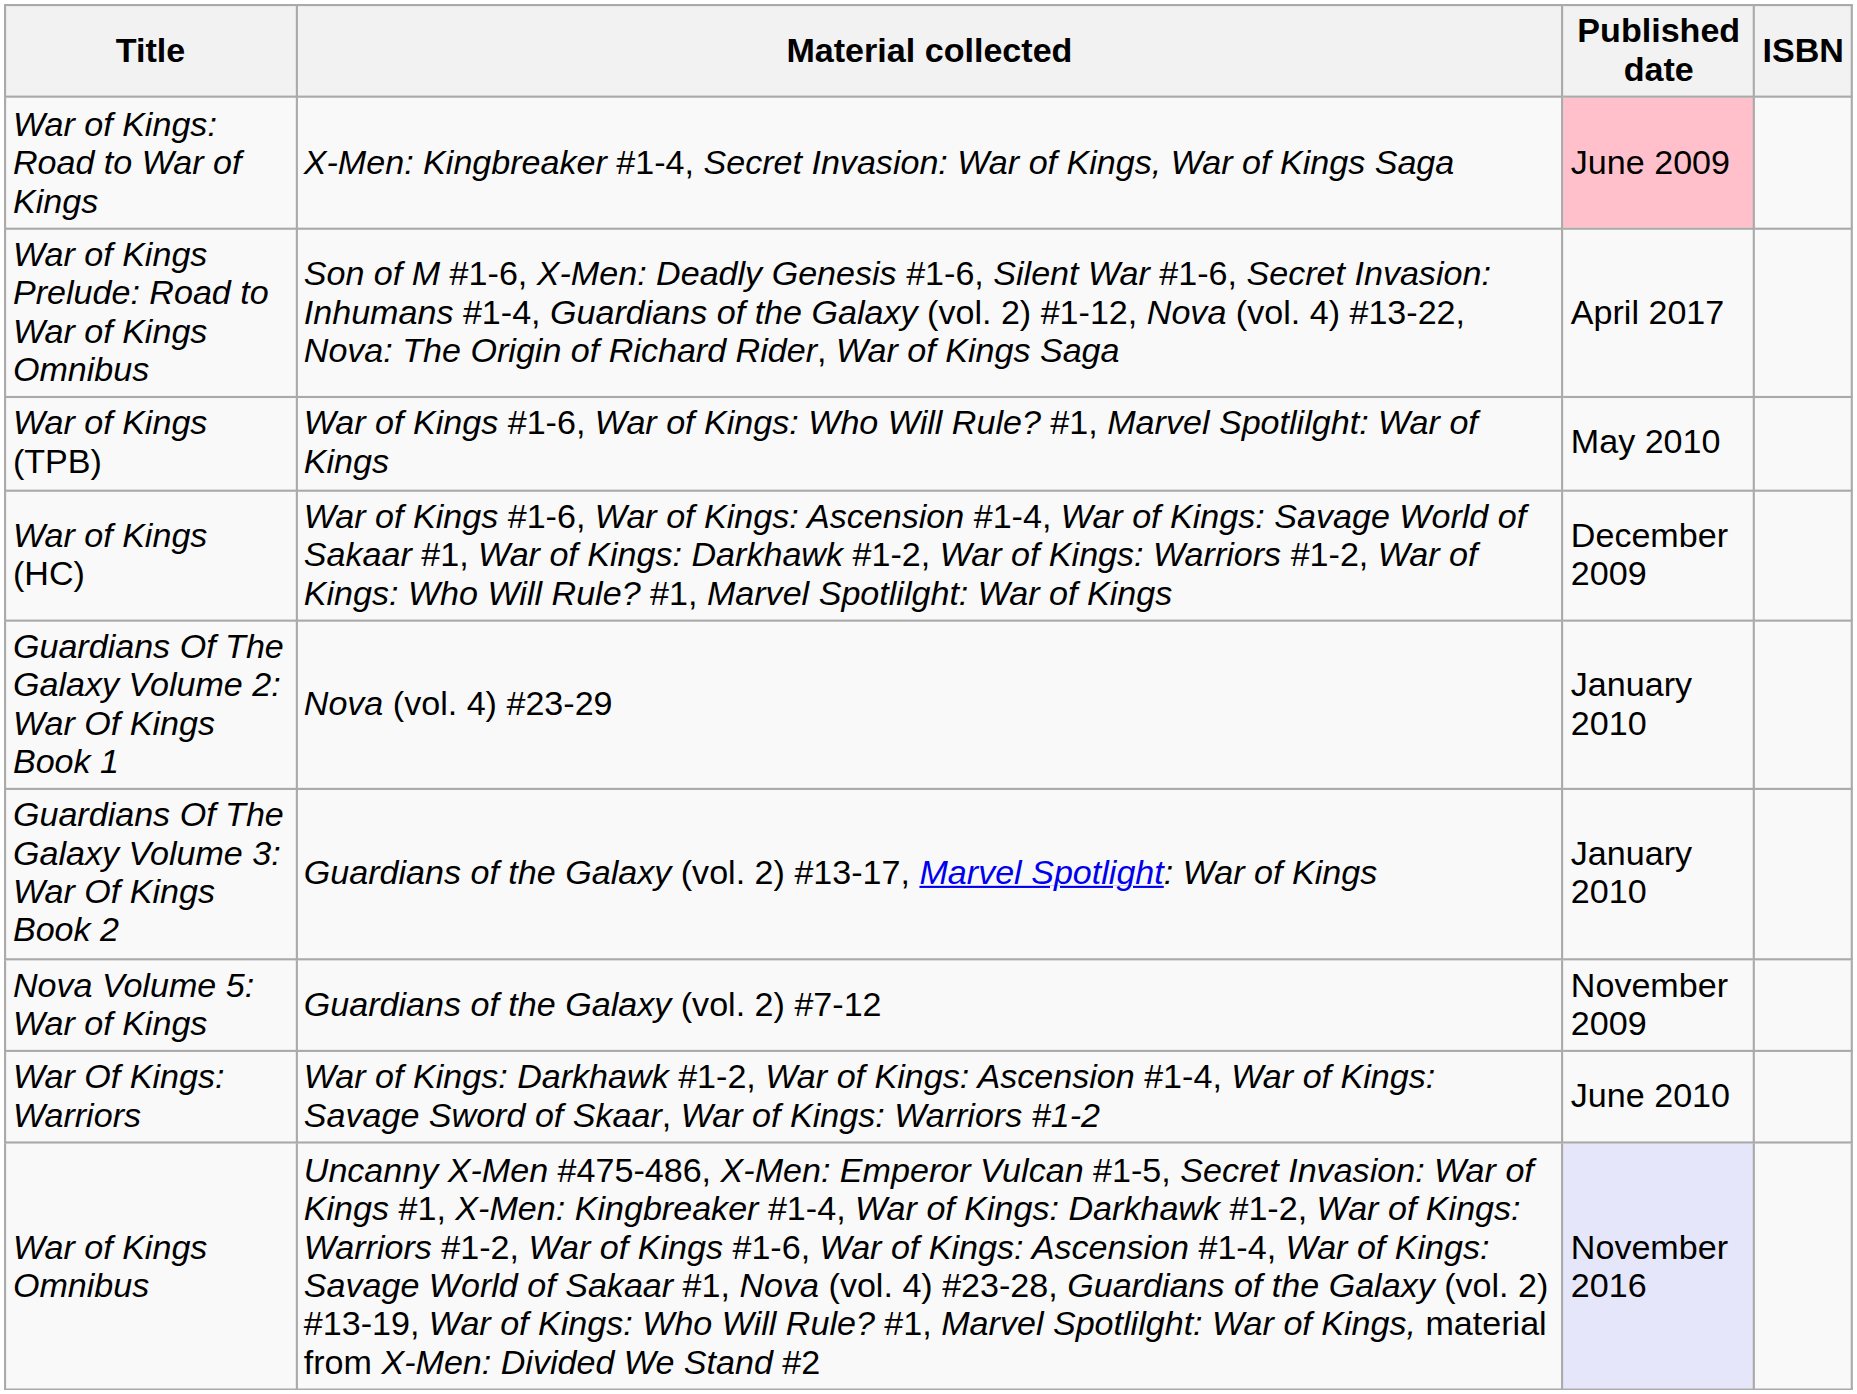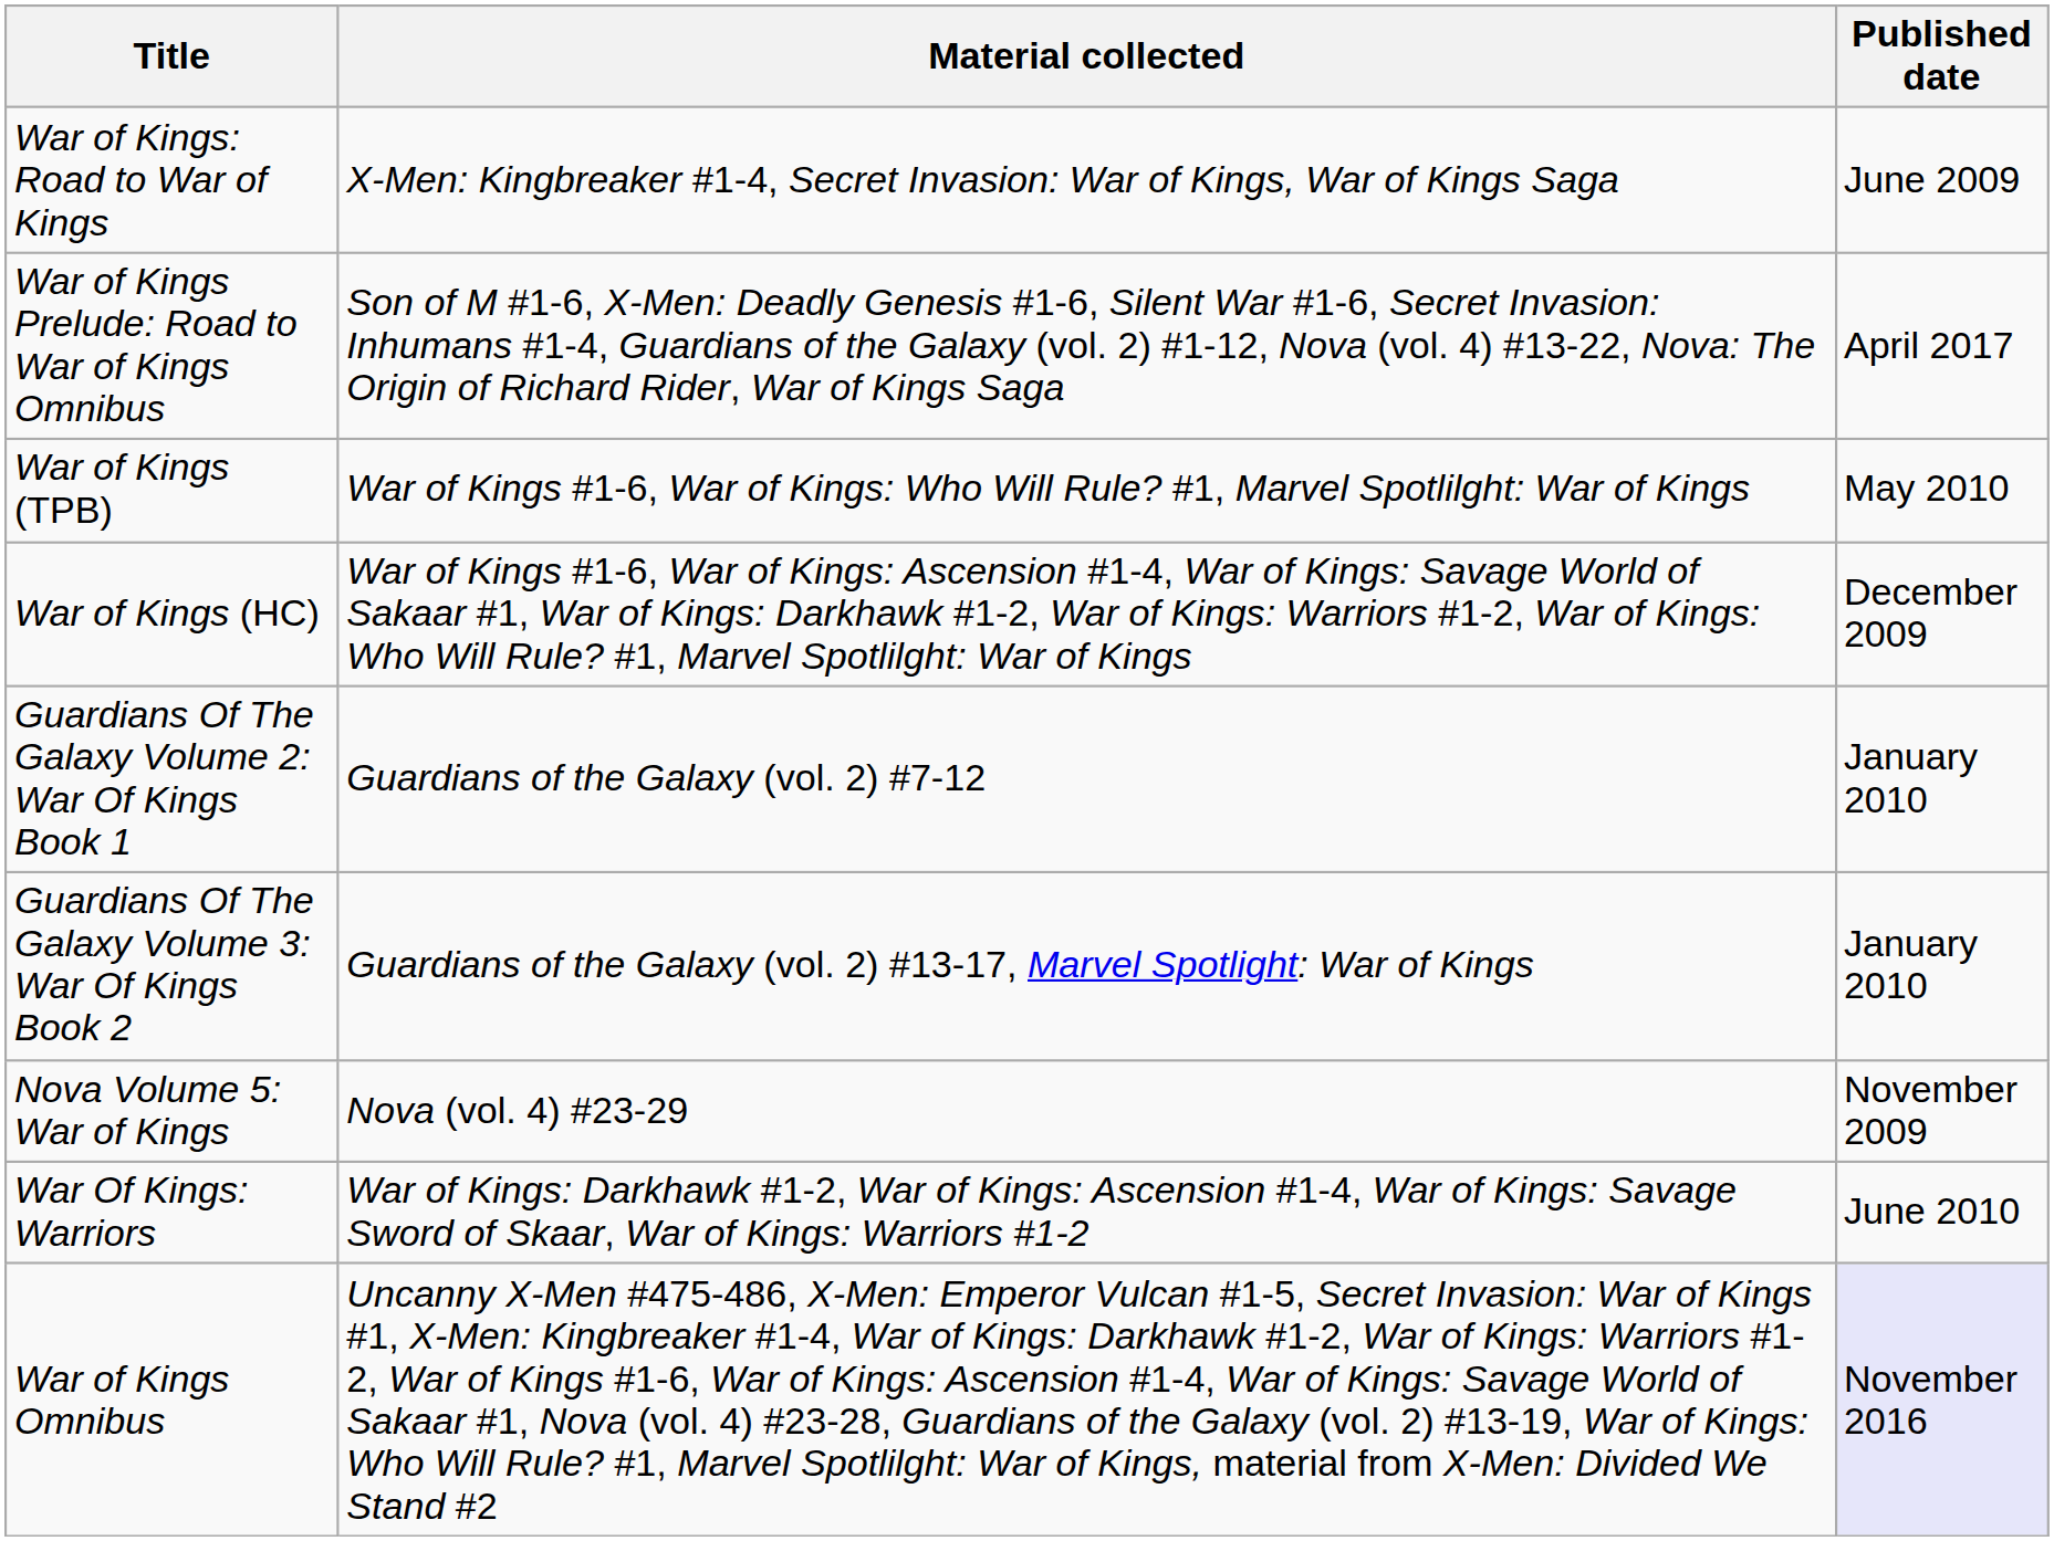 <table class="wikitable">
 <tr>
 <th>Title</th>
 <th>Material collected</th>
 <th>Published date</th>
-<th>ISBN</th>
 </tr>
 <tr>
 <td><em>War of Kings: Road to War of Kings</em></td>
 <td><em>X-Men: Kingbreaker</em> #1-4, <em>Secret Invasion: War of Kings,</em> <em>War of Kings Saga</em></td>
-<td style="background: pink;">June 2009</td>
-<td></td>
+<td>June 2009</td>
 </tr>
 <tr>
 <td><em>War of Kings Prelude: Road to War of Kings Omnibus</em></td>
 <td><em>Son of M</em> #1-6, <em>X-Men: Deadly Genesis</em> #1-6, <em>Silent War</em> #1-6, <em>Secret Invasion: Inhumans</em> #1-4, <em>Guardians of the Galaxy</em> (vol. 2) #1-12, <em>Nova</em> (vol. 4) #13-22, <em>Nova: The Origin of Richard Rider</em>, <em>War of Kings Saga</em></td>
 <td>April 2017</td>
-<td></td>
 </tr>
 <tr>
 <td><em>War of Kings</em> (TPB)</td>
 <td><em>War of Kings</em> #1-6, <em>War of Kings: Who Will Rule?</em> #1, <em>Marvel Spotlilght: War of Kings</em></td>
 <td>May 2010</td>
-<td></td>
 </tr>
 <tr>
 <td><em>War of Kings</em> (HC)</td>
 <td><em>War of Kings</em> #1-6, <em>War of Kings: Ascension</em> #1-4, <em>War of Kings: Savage World of Sakaar</em> #1, <em>War of Kings: Darkhawk</em> #1-2, <em>War of Kings: Warriors</em> #1-2, <em>War of Kings: Who Will Rule?</em> #1, <em>Marvel Spotlilght: War of Kings</em></td>
 <td>December 2009</td>
-<td></td>
 </tr>
 <tr>
 <td><em>Guardians Of The Galaxy Volume 2: War Of Kings Book 1</em></td>
-<td><em>Nova</em> (vol. 4) #23-29</td>
+<td><em>Guardians of the Galaxy</em> (vol. 2) #7-12</td>
 <td>January 2010</td>
-<td></td>
 </tr>
 <tr>
 <td><em>Guardians Of The Galaxy Volume 3: War Of Kings Book 2</em></td>
 <td><em>Guardians of the Galaxy</em> (vol. 2) #13-17, <em><a href='#'>Marvel Spotlight</a>: War of Kings</em></td>
 <td>January 2010</td>
-<td></td>
 </tr>
 <tr>
 <td><em>Nova Volume 5: War of Kings</em></td>
-<td><em>Guardians of the Galaxy</em> (vol. 2) #7-12</td>
+<td><em>Nova</em> (vol. 4) #23-29</td>
 <td>November 2009</td>
-<td></td>
 </tr>
 <tr>
 <td><em>War Of Kings: Warriors</em></td>
 <td><em>War of Kings: Darkhawk</em> #1-2, <em>War of Kings: Ascension</em> #1-4, <em>War of Kings: Savage Sword of Skaar</em>, <em>War of Kings: Warriors #1-2</em></td>
 <td>June 2010</td>
-<td></td>
 </tr>
 <tr>
 <td><em>War of Kings Omnibus</em></td>
 <td><em>Uncanny X-Men</em> #475-486, <em>X-Men: Emperor Vulcan</em> #1-5, <em>Secret Invasion: War of Kings</em> #1, <em>X-Men: Kingbreaker</em> #1-4, <em>War of Kings: Darkhawk</em> #1-2, <em>War of Kings: Warriors</em> #1-2, <em>War of Kings</em> #1-6, <em>War of Kings: Ascension</em> #1-4, <em>War of Kings: Savage World of Sakaar</em> #1, <em>Nova</em> (vol. 4) #23-28, <em>Guardians of the Galaxy</em> (vol. 2) #13-19, <em>War of Kings: Who Will Rule?</em> #1, <em>Marvel Spotlilght: War of Kings,</em> material from <em>X-Men: Divided We Stand</em> #2</td>
 <td style="background: lavender;">November 2016</td>
-<td></td>
 </tr>
 </table>
